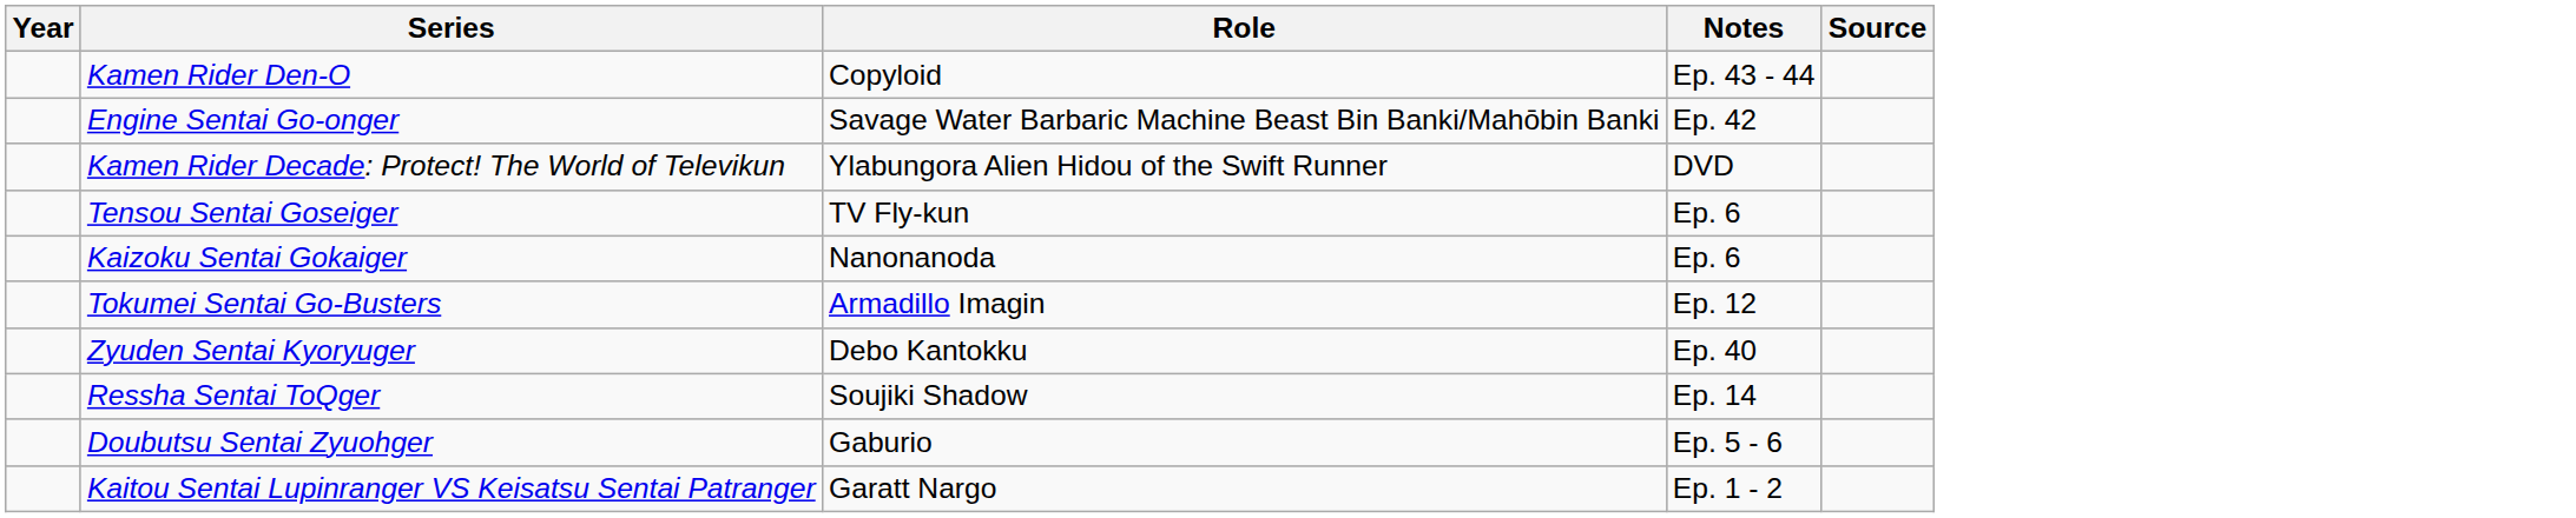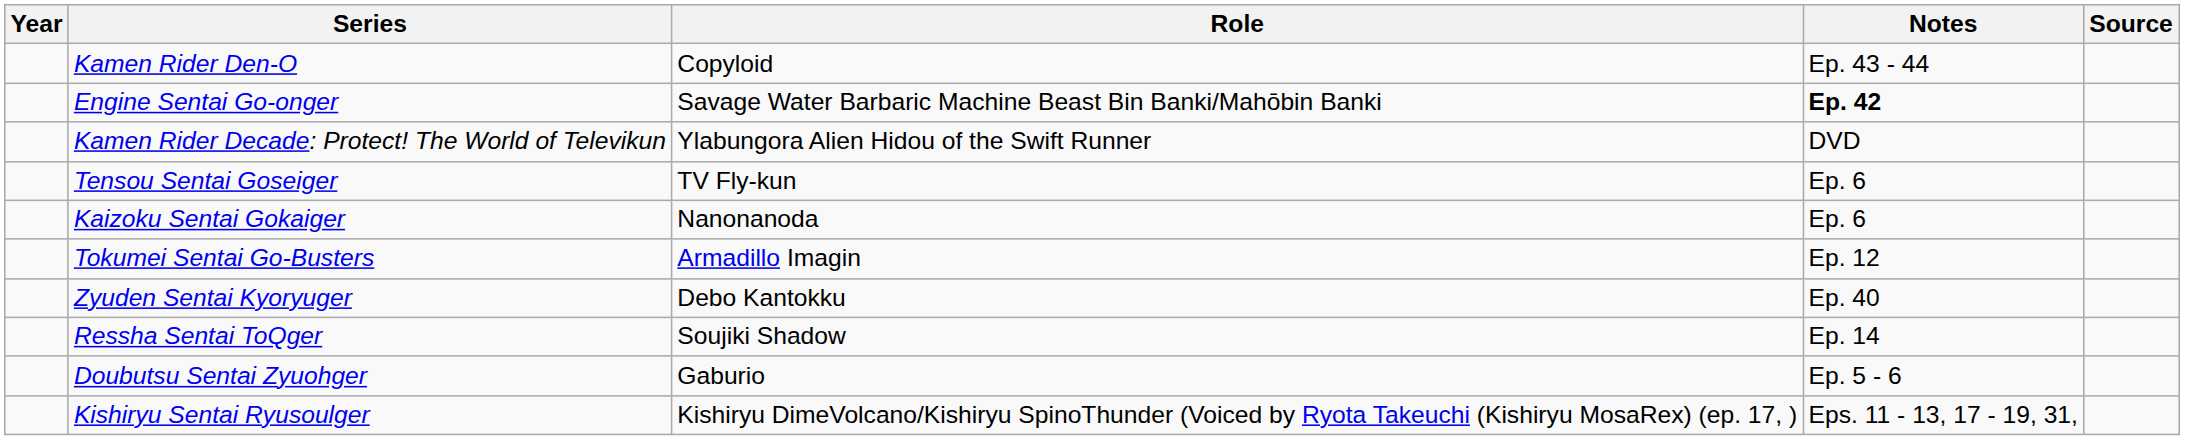 <table class="wikitable sortable plainrowheaders">
 <tr>
 <th>Year</th>
 <th>Series</th>
 <th>Role</th>
 <th class="unsortable">Notes</th>
 <th class="unsortable">Source</th>
 </tr>
 <tr>
 <td></td>
 <td><em><a href='#'>Kamen Rider Den-O</a></em></td>
 <td>Copyloid</td>
 <td>Ep. 43 - 44</td>
 <td></td>
 </tr>
 <tr>
 <td></td>
 <td><em><a href='#'>Engine Sentai Go-onger</a></em></td>
 <td>Savage Water Barbaric Machine Beast Bin Banki/Mahōbin Banki</td>
-<td>Ep. 42</td>
+<td><strong>Ep. 42</strong></td>
 <td></td>
 </tr>
 <tr>
 <td></td>
 <td><em><a href='#'>Kamen Rider Decade</a>: Protect! The World of Televikun</em></td>
 <td>Ylabungora Alien Hidou of the Swift Runner</td>
 <td>DVD</td>
 <td></td>
 </tr>
 <tr>
 <td></td>
 <td><em><a href='#'>Tensou Sentai Goseiger</a></em></td>
 <td>TV Fly-kun</td>
 <td>Ep. 6</td>
 <td></td>
 </tr>
 <tr>
 <td></td>
 <td><em><a href='#'>Kaizoku Sentai Gokaiger</a></em></td>
 <td>Nanonanoda</td>
 <td>Ep. 6</td>
 <td></td>
 </tr>
 <tr>
 <td></td>
 <td><em><a href='#'>Tokumei Sentai Go-Busters</a></em></td>
 <td><a href='#'>Armadillo</a> Imagin</td>
 <td>Ep. 12</td>
 <td></td>
 </tr>
 <tr>
 <td></td>
 <td><em><a href='#'>Zyuden Sentai Kyoryuger</a></em></td>
 <td>Debo Kantokku</td>
 <td>Ep. 40</td>
 <td></td>
 </tr>
 <tr>
 <td></td>
 <td><em><a href='#'>Ressha Sentai ToQger</a></em></td>
 <td>Soujiki Shadow</td>
 <td>Ep. 14</td>
 <td></td>
 </tr>
 <tr>
 <td></td>
 <td><em><a href='#'>Doubutsu Sentai Zyuohger</a></em></td>
 <td>Gaburio</td>
 <td>Ep. 5 - 6</td>
 <td></td>
 </tr>
 <tr>
 <td></td>
-<td><em><a href='#'>Kaitou Sentai Lupinranger VS Keisatsu Sentai Patranger</a></em></td>
-<td>Garatt Nargo</td>
-<td>Ep. 1 - 2</td>
+<td><em><a href='#'>Kishiryu Sentai Ryusoulger</a></em></td>
+<td>Kishiryu DimeVolcano/Kishiryu SpinoThunder (Voiced by <a href='#'>Ryota Takeuchi</a> (Kishiryu MosaRex) (ep. 17,  )</td>
+<td>Eps. 11 - 13, 17 - 19, 31,</td>
 <td></td>
 </tr>
 </table>
